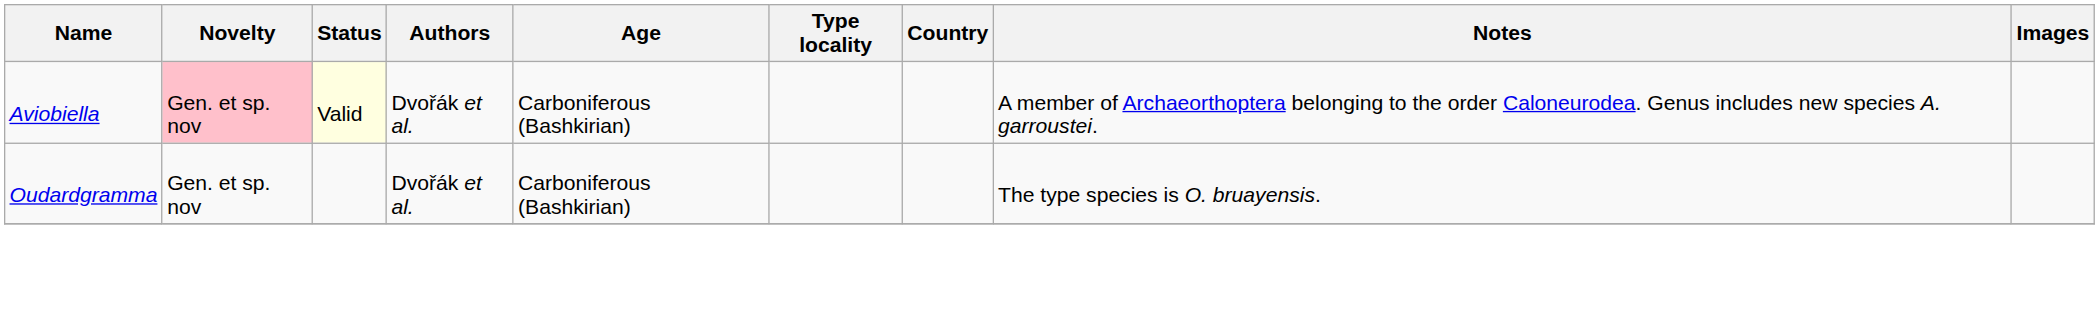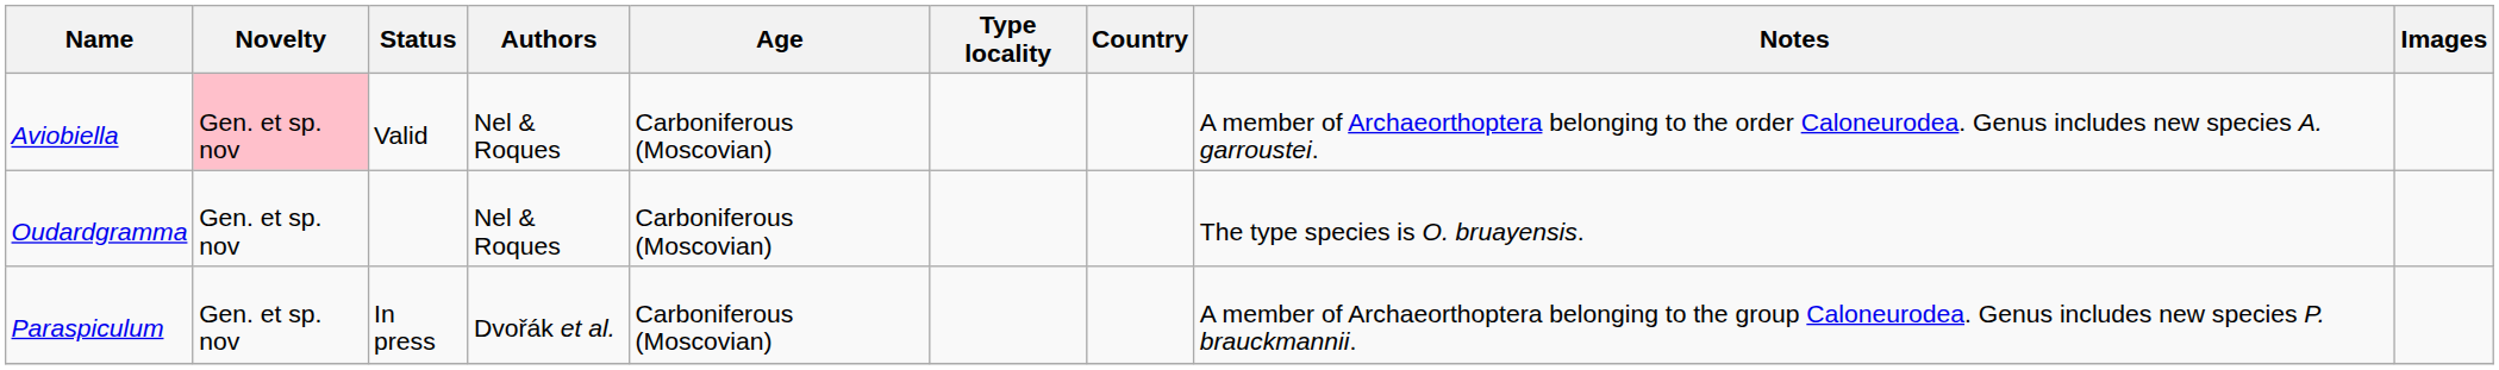 <table class="wikitable sortable" align="center" width="100%">
 <tr>
 <th>Name</th>
 <th>Novelty</th>
 <th>Status</th>
 <th>Authors</th>
 <th>Age</th>
 <th>Type locality</th>
 <th>Country</th>
 <th>Notes</th>
 <th>Images</th>
 </tr>
 <tr>
 <td><br><em><a href='#'>Aviobiella</a></em></td>
 <td style="background: pink;"><br>Gen. et sp. nov</td>
-<td style="background: lightyellow;"><br>Valid</td>
-<td><br>Dvořák <em>et al.</em></td>
-<td><br>Carboniferous (Bashkirian)</td>
+<td><br>Valid</td>
+<td><br>Nel & Roques</td>
+<td><br>Carboniferous (Moscovian)</td>
 <td></td>
 <td><br></td>
 <td><br>A member of <a href='#'>Archaeorthoptera</a> belonging to the order <a href='#'>Caloneurodea</a>. Genus includes new species <em>A. garroustei</em>.</td>
 <td></td>
 </tr>
 <tr>
 <td><br><em><a href='#'>Oudardgramma</a></em></td>
 <td><br>Gen. et sp. nov</td>
 <td></td>
-<td><br>Dvořák <em>et al.</em></td>
-<td><br>Carboniferous (Bashkirian)</td>
+<td><br>Nel & Roques</td>
+<td><br>Carboniferous (Moscovian)</td>
 <td></td>
 <td><br></td>
 <td><br>The type species is <em>O. bruayensis</em>.</td>
 <td></td>
 </tr>
 <tr>
+<td><br><em><a href='#'>Paraspiculum</a></em></td>
+<td><br>Gen. et sp. nov</td>
+<td><br>In press</td>
+<td><br>Dvořák <em>et al.</em></td>
+<td><br>Carboniferous (Moscovian)</td>
+<td></td>
+<td><br></td>
+<td><br>A member of Archaeorthoptera belonging to the group <a href='#'>Caloneurodea</a>. Genus includes new species <em>P. brauckmannii</em>.</td>
+<td></td>
+</tr>
+<tr>
 </tr>
 </table>
